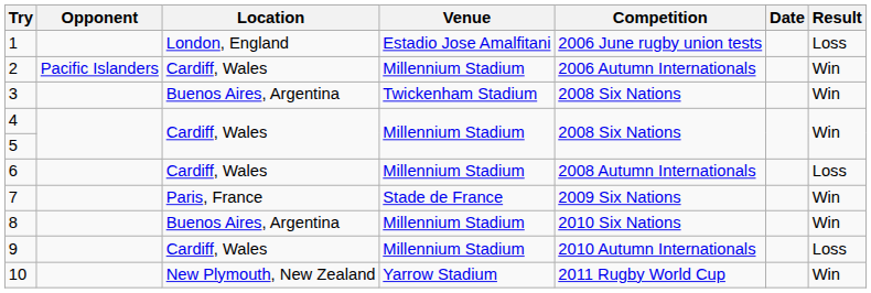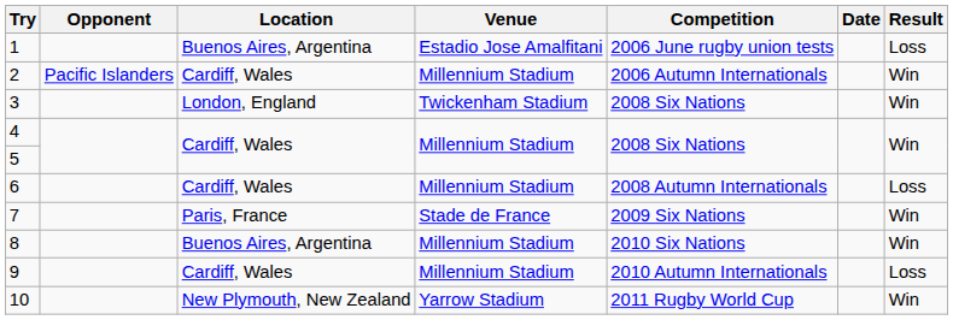 <table class="wikitable sortable">
 <tr>
 <th>Try</th>
 <th>Opponent</th>
 <th>Location</th>
 <th>Venue</th>
 <th>Competition</th>
 <th>Date</th>
 <th>Result</th>
 </tr>
 <tr>
 <td>1</td>
 <td></td>
-<td><a href='#'>London</a>, England</td>
+<td><a href='#'>Buenos Aires</a>, Argentina</td>
 <td><a href='#'>Estadio Jose Amalfitani</a></td>
 <td><a href='#'>2006 June rugby union tests</a></td>
 <td></td>
 <td>Loss</td>
 </tr>
 <tr>
 <td>2</td>
 <td><a href='#'>Pacific Islanders</a></td>
 <td><a href='#'>Cardiff</a>, Wales</td>
 <td><a href='#'>Millennium Stadium</a></td>
 <td><a href='#'>2006 Autumn Internationals</a></td>
 <td></td>
 <td>Win</td>
 </tr>
 <tr>
 <td>3</td>
 <td></td>
-<td><a href='#'>Buenos Aires</a>, Argentina</td>
+<td><a href='#'>London</a>, England</td>
 <td><a href='#'>Twickenham Stadium</a></td>
 <td><a href='#'>2008 Six Nations</a></td>
 <td></td>
 <td>Win</td>
 </tr>
 <tr>
 <td>4</td>
 <td rowspan="2"></td>
 <td rowspan="2"><a href='#'>Cardiff</a>, Wales</td>
 <td rowspan="2"><a href='#'>Millennium Stadium</a></td>
 <td rowspan="2"><a href='#'>2008 Six Nations</a></td>
 <td rowspan="2"></td>
 <td rowspan="2">Win</td>
 </tr>
 <tr>
 <td>5</td>
 </tr>
 <tr>
 <td>6</td>
 <td></td>
 <td><a href='#'>Cardiff</a>, Wales</td>
 <td><a href='#'>Millennium Stadium</a></td>
 <td><a href='#'>2008 Autumn Internationals</a></td>
 <td></td>
 <td>Loss</td>
 </tr>
 <tr>
 <td>7</td>
 <td></td>
 <td><a href='#'>Paris</a>, France</td>
 <td><a href='#'>Stade de France</a></td>
 <td><a href='#'>2009 Six Nations</a></td>
 <td></td>
 <td>Win</td>
 </tr>
 <tr>
 <td>8</td>
 <td></td>
 <td><a href='#'>Buenos Aires</a>, Argentina</td>
 <td><a href='#'>Millennium Stadium</a></td>
 <td><a href='#'>2010 Six Nations</a></td>
 <td></td>
 <td>Win</td>
 </tr>
 <tr>
 <td>9</td>
 <td></td>
 <td><a href='#'>Cardiff</a>, Wales</td>
 <td><a href='#'>Millennium Stadium</a></td>
 <td><a href='#'>2010 Autumn Internationals</a></td>
 <td></td>
 <td>Loss</td>
 </tr>
 <tr>
 <td>10</td>
 <td></td>
 <td><a href='#'>New Plymouth</a>, New Zealand</td>
 <td><a href='#'>Yarrow Stadium</a></td>
 <td><a href='#'>2011 Rugby World Cup</a></td>
 <td></td>
 <td>Win</td>
 </tr>
 </table>
